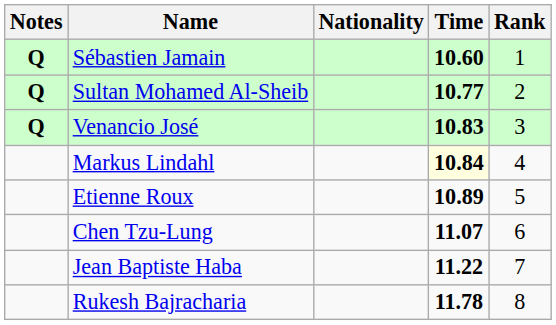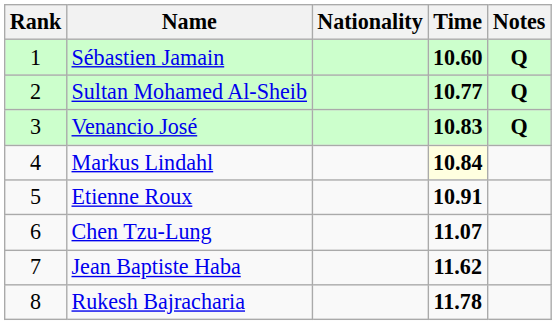 <table class="wikitable sortable" style="text-align:center">
 <tr>
-<th>Notes</th>
+<th>Rank</th>
 <th>Name</th>
 <th>Nationality</th>
 <th>Time</th>
-<th>Rank</th>
+<th>Notes</th>
 </tr>
 <tr bgcolor=ccffcc>
-<td><strong>Q</strong></td>
+<td>1</td>
 <td align=left><a href='#'>Sébastien Jamain</a></td>
 <td align=left></td>
 <td><strong>10.60</strong></td>
-<td>1</td>
+<td><strong>Q</strong></td>
 </tr>
 <tr bgcolor=ccffcc>
-<td><strong>Q</strong></td>
+<td>2</td>
 <td align=left><a href='#'>Sultan Mohamed Al-Sheib</a></td>
 <td align=left></td>
 <td><strong>10.77</strong></td>
-<td>2</td>
+<td><strong>Q</strong></td>
 </tr>
 <tr bgcolor=ccffcc>
-<td><strong>Q</strong></td>
+<td>3</td>
 <td align=left><a href='#'>Venancio José</a></td>
 <td align=left></td>
 <td><strong>10.83</strong></td>
-<td>3</td>
+<td><strong>Q</strong></td>
 </tr>
 <tr>
-<td></td>
+<td>4</td>
 <td align=left><a href='#'>Markus Lindahl</a></td>
 <td align=left></td>
 <td style="background: lightyellow;"><strong>10.84</strong></td>
-<td>4</td>
+<td></td>
 </tr>
 <tr>
-<td></td>
+<td>5</td>
 <td align=left><a href='#'>Etienne Roux</a></td>
 <td align=left></td>
-<td><strong>10.89</strong></td>
-<td>5</td>
+<td><strong>10.91</strong></td>
+<td></td>
 </tr>
 <tr>
-<td></td>
+<td>6</td>
 <td align=left><a href='#'>Chen Tzu-Lung</a></td>
 <td align=left></td>
 <td><strong>11.07</strong></td>
-<td>6</td>
+<td></td>
 </tr>
 <tr>
-<td></td>
+<td>7</td>
 <td align=left><a href='#'>Jean Baptiste Haba</a></td>
 <td align=left></td>
-<td><strong>11.22</strong></td>
-<td>7</td>
+<td><strong>11.62</strong></td>
+<td></td>
 </tr>
 <tr>
-<td></td>
+<td>8</td>
 <td align=left><a href='#'>Rukesh Bajracharia</a></td>
 <td align=left></td>
 <td><strong>11.78</strong></td>
-<td>8</td>
+<td></td>
 </tr>
 </table>
